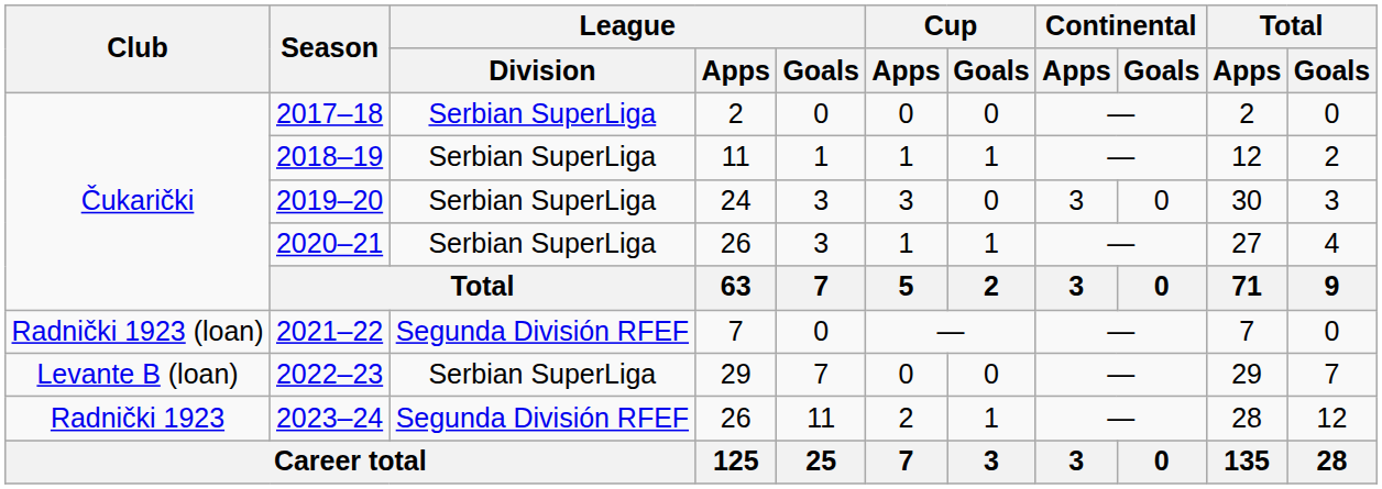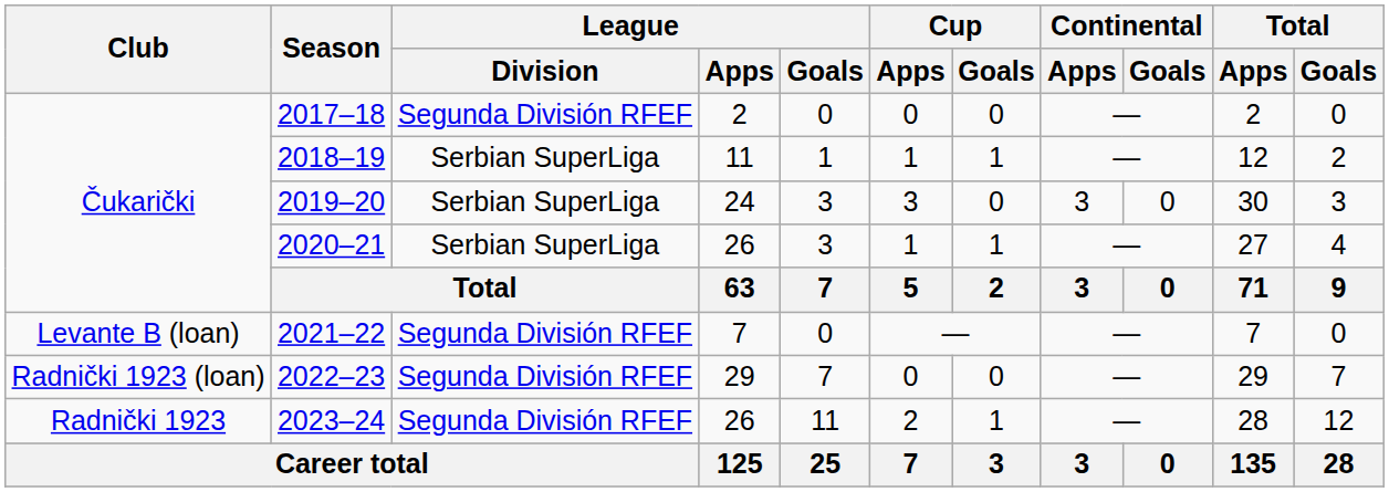 <table class="wikitable" style="text-align:center">
 <tr>
 <th rowspan="2">Club</th>
 <th rowspan="2">Season</th>
 <th colspan="3">League</th>
 <th colspan="2">Cup</th>
 <th colspan="2">Continental</th>
 <th colspan="2">Total</th>
 </tr>
 <tr>
 <th>Division</th>
 <th>Apps</th>
 <th>Goals</th>
 <th>Apps</th>
 <th>Goals</th>
 <th>Apps</th>
 <th>Goals</th>
 <th>Apps</th>
 <th>Goals</th>
 </tr>
 <tr>
 <td rowspan="5"><a href='#'>Čukarički</a></td>
 <td><a href='#'>2017–18</a></td>
-<td><a href='#'>Serbian SuperLiga</a></td>
+<td><a href='#'>Segunda División RFEF</a></td>
 <td>2</td>
 <td>0</td>
 <td>0</td>
 <td>0</td>
 <td colspan="2">—</td>
 <td>2</td>
 <td>0</td>
 </tr>
 <tr>
 <td><a href='#'>2018–19</a></td>
 <td>Serbian SuperLiga</td>
 <td>11</td>
 <td>1</td>
 <td>1</td>
 <td>1</td>
 <td colspan="2">—</td>
 <td>12</td>
 <td>2</td>
 </tr>
 <tr>
 <td><a href='#'>2019–20</a></td>
 <td>Serbian SuperLiga</td>
 <td>24</td>
 <td>3</td>
 <td>3</td>
 <td>0</td>
 <td>3</td>
 <td>0</td>
 <td>30</td>
 <td>3</td>
 </tr>
 <tr>
 <td><a href='#'>2020–21</a></td>
 <td>Serbian SuperLiga</td>
 <td>26</td>
 <td>3</td>
 <td>1</td>
 <td>1</td>
 <td colspan="2">—</td>
 <td>27</td>
 <td>4</td>
 </tr>
 <tr>
 <th colspan="2">Total</th>
 <th>63</th>
 <th>7</th>
 <th>5</th>
 <th>2</th>
 <th>3</th>
 <th>0</th>
 <th>71</th>
 <th>9</th>
 </tr>
 <tr>
-<td><a href='#'>Radnički 1923</a> (loan)</td>
+<td><a href='#'>Levante B</a> (loan)</td>
 <td><a href='#'>2021–22</a></td>
 <td><a href='#'>Segunda División RFEF</a></td>
 <td>7</td>
 <td>0</td>
 <td colspan="2">—</td>
 <td colspan="2">—</td>
 <td>7</td>
 <td>0</td>
 </tr>
 <tr>
-<td><a href='#'>Levante B</a> (loan)</td>
+<td><a href='#'>Radnički 1923</a> (loan)</td>
 <td><a href='#'>2022–23</a></td>
-<td>Serbian SuperLiga</td>
+<td><a href='#'>Segunda División RFEF</a></td>
 <td>29</td>
 <td>7</td>
 <td>0</td>
 <td>0</td>
 <td colspan="2">—</td>
 <td>29</td>
 <td>7</td>
 </tr>
 <tr>
 <td><a href='#'>Radnički 1923</a></td>
 <td><a href='#'>2023–24</a></td>
 <td><a href='#'>Segunda División RFEF</a></td>
 <td>26</td>
 <td>11</td>
 <td>2</td>
 <td>1</td>
 <td colspan="2">—</td>
 <td>28</td>
 <td>12</td>
 </tr>
 <tr>
 <th colspan="3">Career total</th>
 <th>125</th>
 <th>25</th>
 <th>7</th>
 <th>3</th>
 <th>3</th>
 <th>0</th>
 <th>135</th>
 <th>28</th>
 </tr>
 </table>
